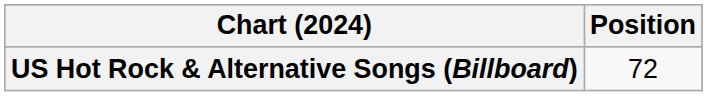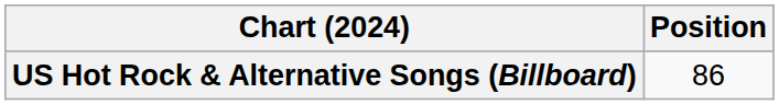 <table class="wikitable plainrowheaders" style="text-align:center">
 <tr>
 <th scope="col">Chart (2024)</th>
 <th scope="col">Position</th>
 </tr>
 <tr>
 <th scope="row">US Hot Rock & Alternative Songs (<em>Billboard</em>)</th>
-<td>72</td>
+<td>86</td>
 </tr>
 </table>
